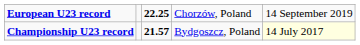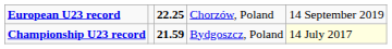 <table class="wikitable">
 <tr>
 <td><strong><a href='#'>European U23 record</a></strong></td>
 <td></td>
 <td><strong>22.25</strong></td>
 <td><a href='#'>Chorzów</a>, Poland</td>
 <td>14 September 2019</td>
 </tr>
 <tr>
 <td><strong><a href='#'>Championship U23 record</a></strong></td>
 <td></td>
-<td><strong>21.57</strong></td>
+<td><strong>21.59</strong></td>
 <td><a href='#'>Bydgoszcz</a>, Poland</td>
 <td style="background: lightyellow;">14 July 2017</td>
 </tr>
 </table>
